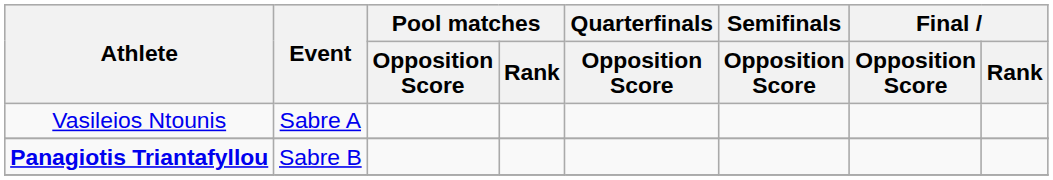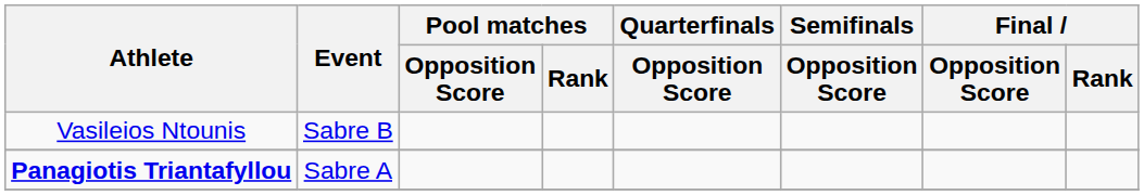 <table class=wikitable style="font-size:90%">
 <tr>
 <th rowspan="2">Athlete</th>
 <th rowspan="2">Event</th>
 <th colspan="2">Pool matches</th>
 <th>Quarterfinals</th>
 <th>Semifinals</th>
 <th colspan=2>Final / </th>
 </tr>
 <tr>
 <th>Opposition<br>Score</th>
 <th>Rank</th>
 <th>Opposition<br>Score</th>
 <th>Opposition<br>Score</th>
 <th>Opposition<br>Score</th>
 <th>Rank</th>
 </tr>
 <tr align=center>
 <td><a href='#'>Vasileios Ntounis</a></td>
-<td><a href='#'>Sabre A</a></td>
+<td><a href='#'>Sabre B</a></td>
 <td {{flagIPCathlete></td>
 <td></td>
 <td></td>
 <td></td>
 <td></td>
 <td></td>
 </tr>
 <tr>
 </tr>
 <tr align=center>
 <td><strong><a href='#'>Panagiotis Triantafyllou</a></strong></td>
-<td><a href='#'>Sabre B</a></td>
+<td><a href='#'>Sabre A</a></td>
 <td></td>
 <td></td>
 <td></td>
 <td></td>
 <td></td>
 <td></td>
 </tr>
 <tr>
 </tr>
 </table>
